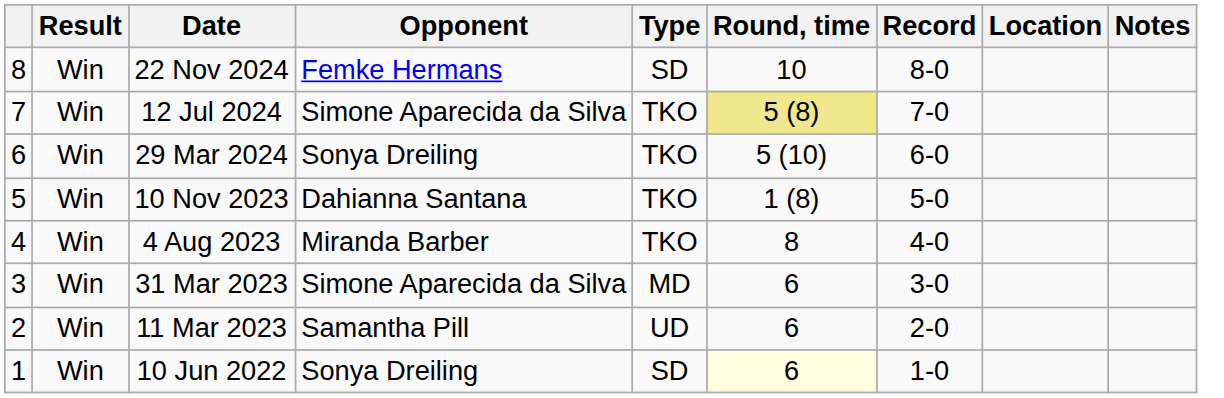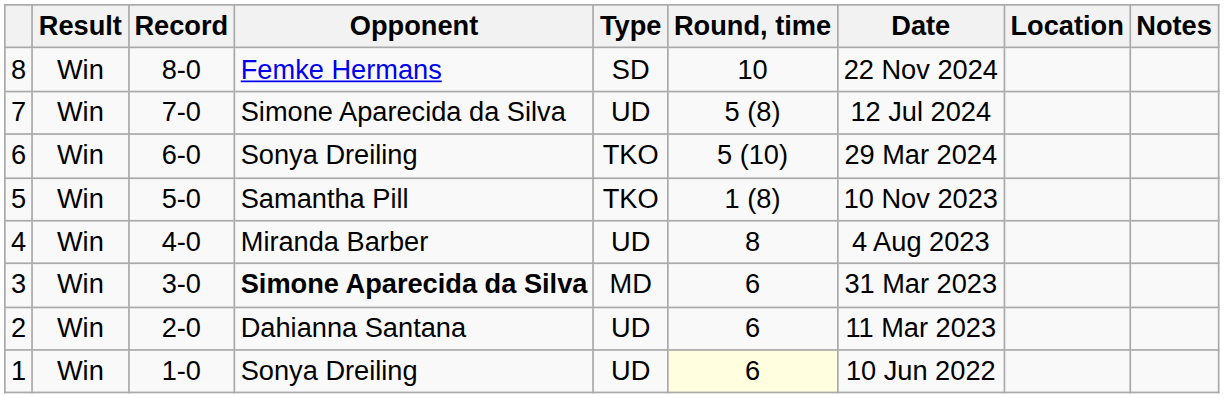 <table class="wikitable" style="text-align:center">
 <tr>
 <th></th>
 <th>Result</th>
-<th>Date</th>
+<th>Record</th>
 <th>Opponent</th>
 <th>Type</th>
 <th>Round, time</th>
-<th>Record</th>
+<th>Date</th>
 <th>Location</th>
 <th>Notes</th>
 </tr>
 <tr>
 <td>8</td>
 <td>Win</td>
-<td>22 Nov 2024</td>
+<td>8-0</td>
 <td style="text-align:left;"> <a href='#'>Femke Hermans</a></td>
 <td>SD</td>
 <td>10</td>
-<td>8-0</td>
+<td>22 Nov 2024</td>
 <td style="text-align:left;"> </td>
 <td style="text-align:left;"></td>
 </tr>
 <tr>
 <td>7</td>
 <td>Win</td>
+<td>7-0</td>
+<td style="text-align:left;"> Simone Aparecida da Silva</td>
+<td>UD</td>
+<td>5 (8) </td>
 <td>12 Jul 2024</td>
-<td style="text-align:left;"> Simone Aparecida da Silva</td>
-<td>TKO</td>
-<td style="background: khaki;">5 (8) </td>
-<td>7-0</td>
 <td style="text-align:left;"> </td>
 <td></td>
 </tr>
 <tr>
 <td>6</td>
 <td>Win</td>
-<td>29 Mar 2024</td>
+<td>6-0</td>
 <td style="text-align:left;"> Sonya Dreiling</td>
 <td>TKO</td>
 <td>5 (10) </td>
-<td>6-0</td>
+<td>29 Mar 2024</td>
 <td style="text-align:left;"> </td>
 <td></td>
 </tr>
 <tr>
 <td>5</td>
 <td>Win</td>
-<td>10 Nov 2023</td>
-<td style="text-align:left;"> Dahianna Santana</td>
+<td>5-0</td>
+<td style="text-align:left;"> Samantha Pill</td>
 <td>TKO</td>
 <td>1 (8) </td>
-<td>5-0</td>
+<td>10 Nov 2023</td>
 <td style="text-align:left;"> </td>
 <td style="text-align:left;"></td>
 </tr>
 <tr>
 <td>4</td>
 <td>Win</td>
+<td>4-0</td>
+<td style="text-align:left;"> Miranda Barber</td>
+<td>UD</td>
+<td>8</td>
 <td>4 Aug 2023</td>
-<td style="text-align:left;"> Miranda Barber</td>
-<td>TKO</td>
-<td>8</td>
-<td>4-0</td>
 <td style="text-align:left;"> </td>
 <td></td>
 </tr>
 <tr>
 <td>3</td>
 <td>Win</td>
-<td>31 Mar 2023</td>
-<td style="text-align:left;"> Simone Aparecida da Silva</td>
+<td>3-0</td>
+<td style="text-align:left;"><strong> Simone Aparecida da Silva</strong></td>
 <td>MD</td>
 <td>6</td>
-<td>3-0</td>
+<td>31 Mar 2023</td>
 <td style="text-align:left;"> </td>
 <td></td>
 </tr>
 <tr>
 <td>2</td>
 <td>Win</td>
-<td>11 Mar 2023</td>
-<td style="text-align:left;"> Samantha Pill</td>
+<td>2-0</td>
+<td style="text-align:left;"> Dahianna Santana</td>
 <td>UD</td>
 <td>6</td>
-<td>2-0</td>
+<td>11 Mar 2023</td>
 <td style="text-align:left;"> </td>
 <td></td>
 </tr>
 <tr>
 <td>1</td>
 <td>Win</td>
+<td>1-0</td>
+<td style="text-align:left;"> Sonya Dreiling</td>
+<td>UD</td>
+<td style="background: lightyellow;">6</td>
 <td>10 Jun 2022</td>
-<td style="text-align:left;"> Sonya Dreiling</td>
-<td>SD</td>
-<td style="background: lightyellow;">6</td>
-<td>1-0</td>
 <td style="text-align:left;"> </td>
 <td></td>
 </tr>
 </table>
